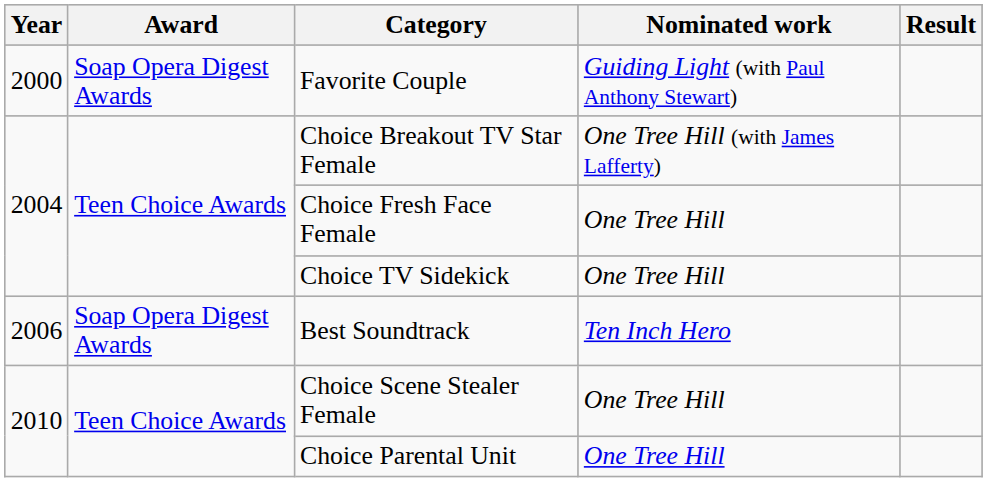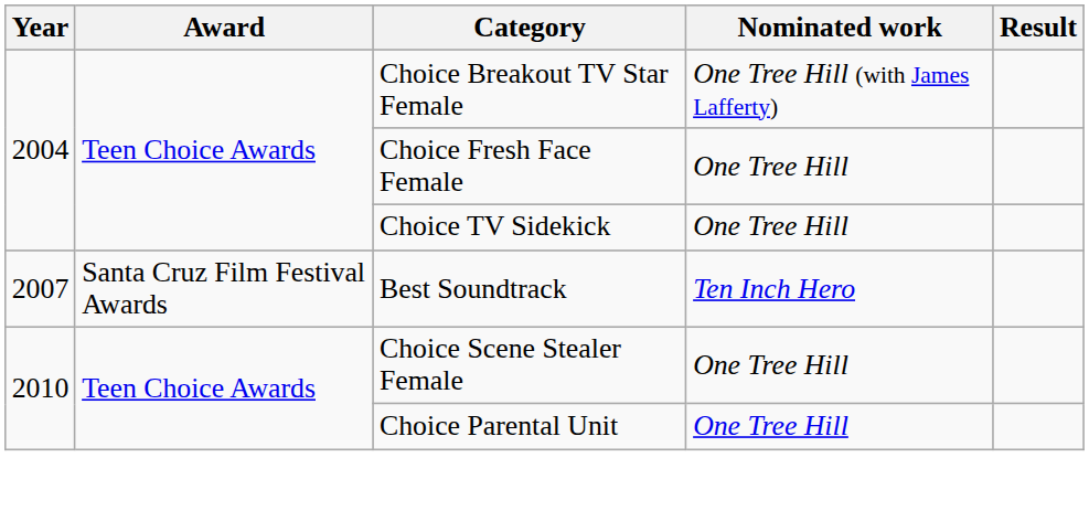 <table class="wikitable">
 <tr style="text-align:center;">
 <th>Year</th>
 <th>Award</th>
 <th>Category</th>
 <th>Nominated work</th>
 <th>Result</th>
-</tr>
-<tr>
-<td>2000</td>
-<td><a href='#'>Soap Opera Digest Awards</a></td>
-<td>Favorite Couple</td>
-<td><em><a href='#'>Guiding Light</a></em> <small>(with <a href='#'>Paul Anthony Stewart</a>)</small></td>
-<td></td>
 </tr>
 <tr>
 <td rowspan="3">2004</td>
 <td rowspan="3"><a href='#'>Teen Choice Awards</a></td>
 <td>Choice Breakout TV Star Female</td>
 <td><em>One Tree Hill</em> <small>(with <a href='#'>James Lafferty</a>)</small></td>
 <td></td>
 </tr>
 <tr>
 <td>Choice Fresh Face Female</td>
 <td><em>One Tree Hill</em></td>
 <td></td>
 </tr>
 <tr>
 <td>Choice TV Sidekick</td>
 <td><em>One Tree Hill</em></td>
 <td></td>
 </tr>
 <tr>
-<td>2006</td>
-<td><a href='#'>Soap Opera Digest Awards</a></td>
+<td>2007</td>
+<td>Santa Cruz Film Festival Awards</td>
 <td>Best Soundtrack</td>
 <td><em><a href='#'>Ten Inch Hero</a></em></td>
 <td></td>
 </tr>
 <tr>
 <td rowspan="2">2010</td>
 <td rowspan="2"><a href='#'>Teen Choice Awards</a></td>
 <td>Choice Scene Stealer Female</td>
 <td><em>One Tree Hill</em></td>
 <td></td>
 </tr>
 <tr>
 <td>Choice Parental Unit</td>
 <td><em><a href='#'>One Tree Hill</a></em></td>
 <td></td>
 </tr>
 </table>
